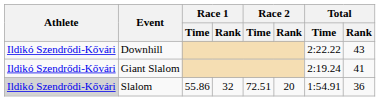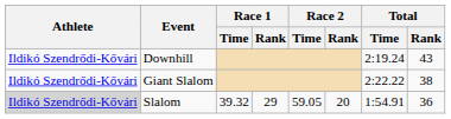 <table class="wikitable" style="font-size:90%">
 <tr>
 <th rowspan="2">Athlete</th>
 <th rowspan="2">Event</th>
 <th colspan="2">Race 1</th>
 <th colspan="2">Race 2</th>
 <th colspan="2">Total</th>
 </tr>
 <tr>
 <th>Time</th>
 <th>Rank</th>
 <th>Time</th>
 <th>Rank</th>
 <th>Time</th>
 <th>Rank</th>
 </tr>
 <tr>
 <td><a href='#'>Ildikó Szendrődi-Kővári</a></td>
 <td>Downhill</td>
 <td colspan="4" bgcolor="wheat"></td>
-<td align="center">2:22.22</td>
+<td align="center">2:19.24</td>
 <td align="center">43</td>
 </tr>
 <tr>
 <td><a href='#'>Ildikó Szendrődi-Kővári</a></td>
 <td>Giant Slalom</td>
 <td colspan="4" bgcolor="wheat"></td>
-<td align="center">2:19.24</td>
-<td align="center">41</td>
+<td align="center">2:22.22</td>
+<td align="center">38</td>
 </tr>
 <tr>
 <td style="background: lightgrey;"><a href='#'>Ildikó Szendrődi-Kővári</a></td>
 <td>Slalom</td>
-<td align="center">55.86</td>
-<td align="center">32</td>
-<td align="center">72.51</td>
+<td align="center">39.32</td>
+<td align="center">29</td>
+<td align="center">59.05</td>
 <td align="center">20</td>
 <td align="center">1:54.91</td>
 <td align="center">36</td>
 </tr>
 </table>
